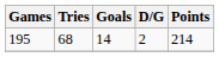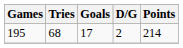 <table class="wikitable">
 <tr bgcolor=#bdb76b>
 <th>Games</th>
 <th>Tries</th>
 <th>Goals</th>
 <th>D/G</th>
 <th>Points</th>
 </tr>
 <tr>
 <td>195</td>
 <td>68</td>
-<td>14</td>
+<td>17</td>
 <td>2</td>
 <td>214</td>
 </tr>
 <tr>
 </tr>
 </table>
